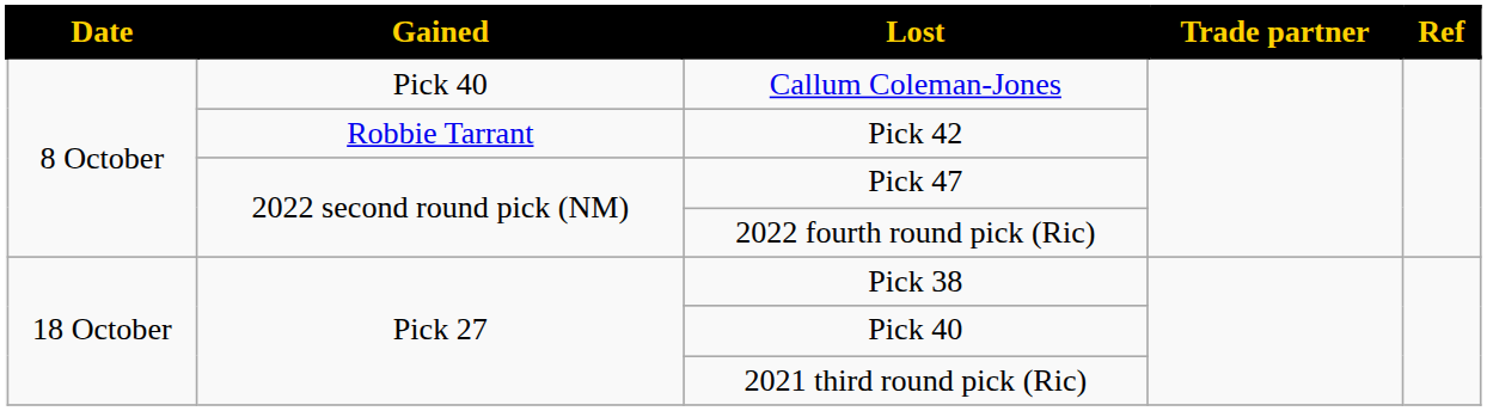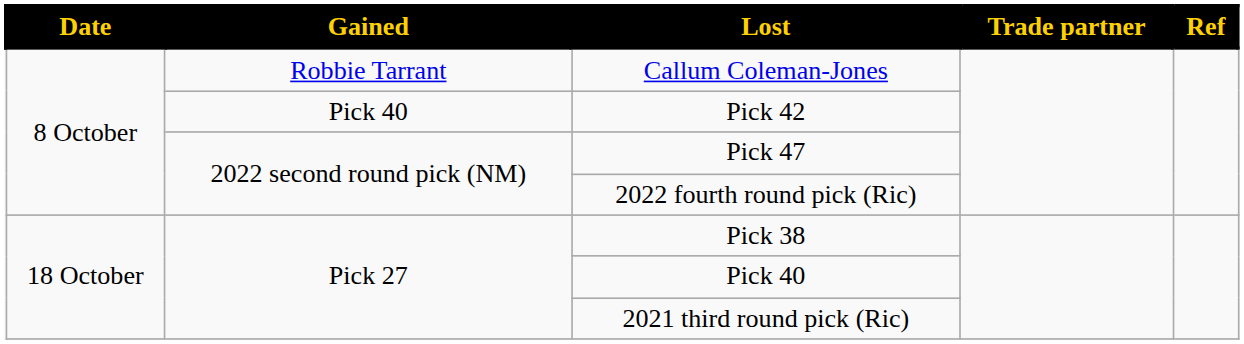 <table class="wikitable" style="text-align:center; font-size:100%; width:60%">
 <tr>
 <th style="background:black; color:#FED102; border: solid black 2px;">Date</th>
 <th style="background:black; color:#FED102; border: solid black 2px;">Gained</th>
 <th style="background:black; color:#FED102; border: solid black 2px;">Lost</th>
 <th style="background:black; color:#FED102; border: solid black 2px;">Trade partner</th>
 <th style="background:black; color:#FED102; border: solid black 2px;">Ref</th>
 </tr>
 <tr>
 <td rowspan=4>8 October</td>
-<td>Pick 40</td>
+<td><a href='#'>Robbie Tarrant</a></td>
 <td><a href='#'>Callum Coleman-Jones</a></td>
 <td rowspan=4></td>
 <td rowspan=4></td>
 </tr>
 <tr>
-<td><a href='#'>Robbie Tarrant</a></td>
+<td>Pick 40</td>
 <td>Pick 42</td>
 </tr>
 <tr>
 <td rowspan=2>2022 second round pick (NM)</td>
 <td>Pick 47</td>
 </tr>
 <tr>
 <td>2022 fourth round pick (Ric)</td>
 </tr>
 <tr>
 <td rowspan=3>18 October</td>
 <td rowspan=3>Pick 27</td>
 <td>Pick 38</td>
 <td rowspan=3></td>
 <td rowspan=3></td>
 </tr>
 <tr>
 <td>Pick 40</td>
 </tr>
 <tr>
 <td>2021 third round pick (Ric)</td>
 </tr>
 </table>
